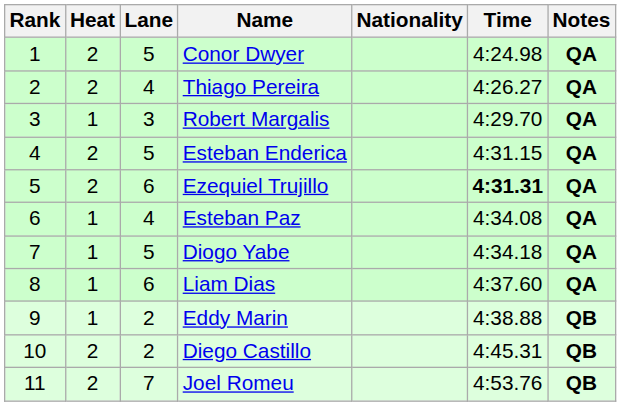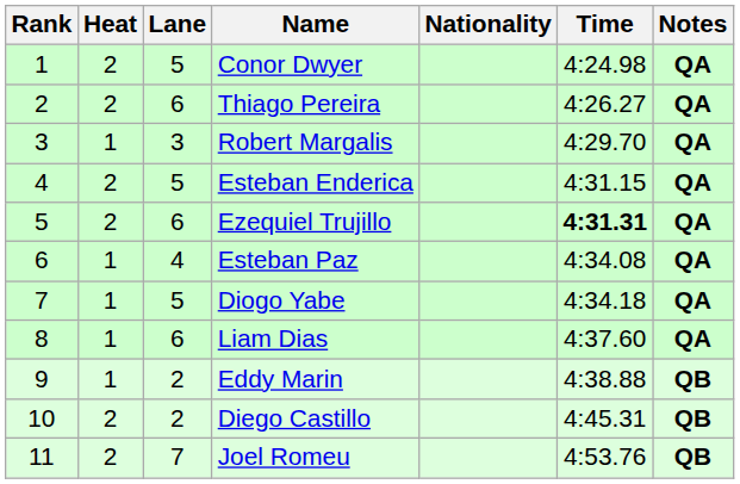 <table class="wikitable sortable" style="text-align:center">
 <tr>
 <th>Rank</th>
 <th>Heat</th>
 <th>Lane</th>
 <th>Name</th>
 <th>Nationality</th>
 <th>Time</th>
 <th>Notes</th>
 </tr>
 <tr bgcolor=ccffcc>
 <td>1</td>
 <td>2</td>
 <td>5</td>
 <td align=left><a href='#'>Conor Dwyer</a></td>
 <td align=left></td>
 <td>4:24.98</td>
 <td><strong>QA</strong></td>
 </tr>
 <tr bgcolor=ccffcc>
 <td>2</td>
 <td>2</td>
-<td>4</td>
+<td>6</td>
 <td align=left><a href='#'>Thiago Pereira</a></td>
 <td align=left></td>
 <td>4:26.27</td>
 <td><strong>QA</strong></td>
 </tr>
 <tr bgcolor=ccffcc>
 <td>3</td>
 <td>1</td>
 <td>3</td>
 <td align=left><a href='#'>Robert Margalis</a></td>
 <td align=left></td>
 <td>4:29.70</td>
 <td><strong>QA</strong></td>
 </tr>
 <tr bgcolor=ccffcc>
 <td>4</td>
 <td>2</td>
 <td>5</td>
 <td align=left><a href='#'>Esteban Enderica</a></td>
 <td align=left></td>
 <td>4:31.15</td>
 <td><strong>QA</strong></td>
 </tr>
 <tr bgcolor=ccffcc>
 <td>5</td>
 <td>2</td>
 <td>6</td>
 <td align=left><a href='#'>Ezequiel Trujillo</a></td>
 <td align=left></td>
 <td><strong>4:31.31</strong></td>
 <td><strong>QA</strong></td>
 </tr>
 <tr bgcolor=ccffcc>
 <td>6</td>
 <td>1</td>
 <td>4</td>
 <td align=left><a href='#'>Esteban Paz</a></td>
 <td align=left></td>
 <td>4:34.08</td>
 <td><strong>QA</strong></td>
 </tr>
 <tr bgcolor=ccffcc>
 <td>7</td>
 <td>1</td>
 <td>5</td>
 <td align=left><a href='#'>Diogo Yabe</a></td>
 <td align=left></td>
 <td>4:34.18</td>
 <td><strong>QA</strong></td>
 </tr>
 <tr bgcolor=ccffcc>
 <td>8</td>
 <td>1</td>
 <td>6</td>
 <td align=left><a href='#'>Liam Dias</a></td>
 <td align=left></td>
 <td>4:37.60</td>
 <td><strong>QA</strong></td>
 </tr>
 <tr bgcolor=ddffdd>
 <td>9</td>
 <td>1</td>
 <td>2</td>
 <td align=left><a href='#'>Eddy Marin</a></td>
 <td align=left></td>
 <td>4:38.88</td>
 <td><strong>QB</strong></td>
 </tr>
 <tr bgcolor=ddffdd>
 <td>10</td>
 <td>2</td>
 <td>2</td>
 <td align=left><a href='#'>Diego Castillo</a></td>
 <td align=left></td>
 <td>4:45.31</td>
 <td><strong>QB</strong></td>
 </tr>
 <tr bgcolor=ddffdd>
 <td>11</td>
 <td>2</td>
 <td>7</td>
 <td align=left><a href='#'>Joel Romeu</a></td>
 <td align=left></td>
 <td>4:53.76</td>
 <td><strong>QB</strong></td>
 </tr>
 </table>
